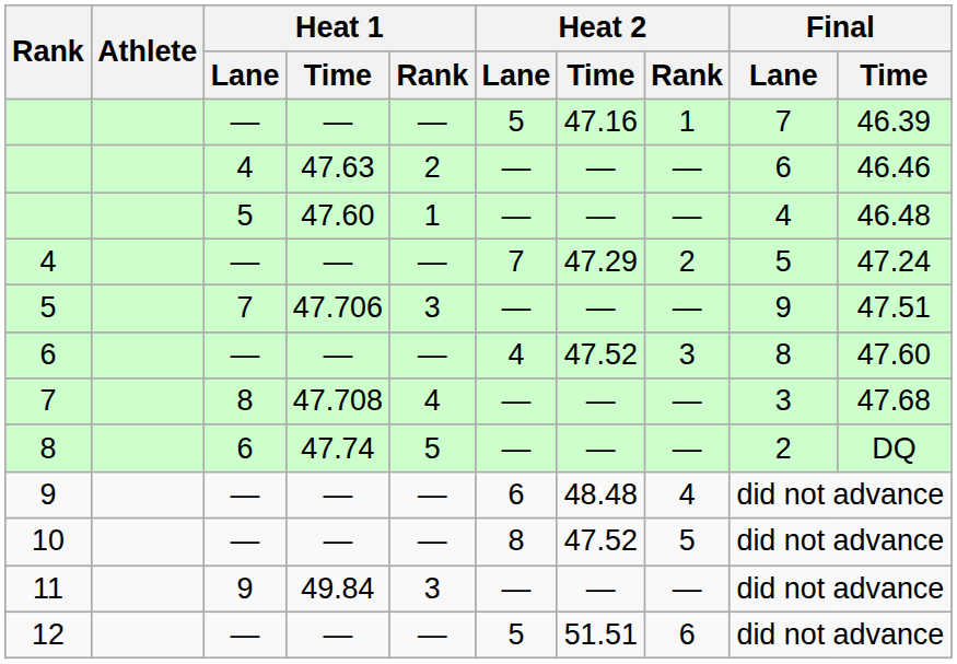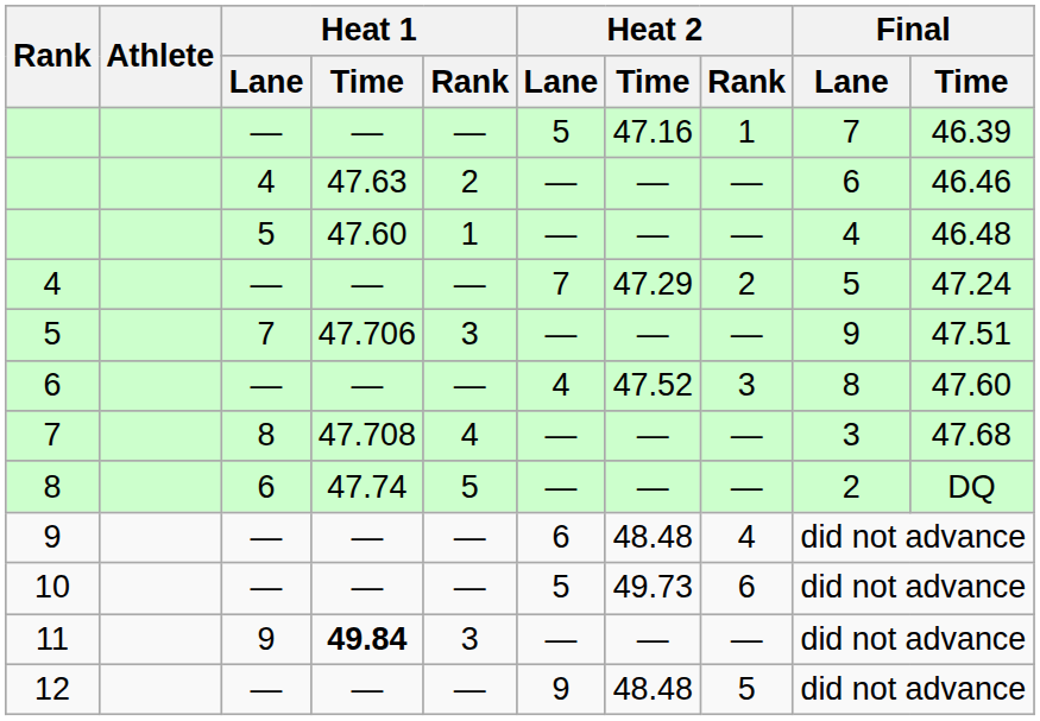 <table class="wikitable sortable"  style="text-align:center">
 <tr>
 <th rowspan="2" data-sort-type=number>Rank</th>
 <th rowspan="2">Athlete</th>
 <th colspan="3">Heat 1</th>
 <th colspan="3">Heat 2</th>
 <th colspan="2">Final</th>
 </tr>
 <tr>
 <th>Lane</th>
 <th>Time</th>
 <th>Rank</th>
 <th>Lane</th>
 <th>Time</th>
 <th>Rank</th>
 <th>Lane</th>
 <th>Time</th>
 </tr>
 <tr bgcolor=ccffcc>
 <td></td>
 <td align="left"></td>
 <td>—</td>
 <td>—</td>
 <td>—</td>
 <td>5</td>
 <td>47.16</td>
 <td>1</td>
 <td>7</td>
 <td>46.39</td>
 </tr>
 <tr bgcolor=ccffcc>
 <td></td>
 <td align="left"></td>
 <td>4</td>
 <td>47.63</td>
 <td>2</td>
 <td>—</td>
 <td>—</td>
 <td>—</td>
 <td>6</td>
 <td>46.46</td>
 </tr>
 <tr bgcolor=ccffcc>
 <td></td>
 <td align="left"></td>
 <td>5</td>
 <td>47.60</td>
 <td>1</td>
 <td>—</td>
 <td>—</td>
 <td>—</td>
 <td>4</td>
 <td>46.48</td>
 </tr>
 <tr bgcolor=ccffcc>
 <td>4</td>
 <td align="left"></td>
 <td>—</td>
 <td>—</td>
 <td>—</td>
 <td>7</td>
 <td>47.29</td>
 <td>2</td>
 <td>5</td>
 <td>47.24</td>
 </tr>
 <tr bgcolor=ccffcc>
 <td>5</td>
 <td align="left"></td>
 <td>7</td>
 <td>47.706</td>
 <td>3</td>
 <td>—</td>
 <td>—</td>
 <td>—</td>
 <td>9</td>
 <td>47.51</td>
 </tr>
 <tr bgcolor=ccffcc>
 <td>6</td>
 <td align="left"></td>
 <td>—</td>
 <td>—</td>
 <td>—</td>
 <td>4</td>
 <td>47.52</td>
 <td>3</td>
 <td>8</td>
 <td>47.60</td>
 </tr>
 <tr bgcolor=ccffcc>
 <td>7</td>
 <td align="left"></td>
 <td>8</td>
 <td>47.708</td>
 <td>4</td>
 <td>—</td>
 <td>—</td>
 <td>—</td>
 <td>3</td>
 <td>47.68</td>
 </tr>
 <tr bgcolor=ccffcc>
 <td>8</td>
 <td align="left"></td>
 <td>6</td>
 <td>47.74</td>
 <td>5</td>
 <td>—</td>
 <td>—</td>
 <td>—</td>
 <td>2</td>
 <td>DQ</td>
 </tr>
 <tr>
 <td>9</td>
 <td align="left"></td>
 <td>—</td>
 <td>—</td>
 <td>—</td>
 <td>6</td>
 <td>48.48</td>
 <td>4</td>
 <td colspan="2">did not advance</td>
 </tr>
 <tr>
 <td>10</td>
 <td align="left"></td>
 <td>—</td>
 <td>—</td>
 <td>—</td>
-<td>8</td>
-<td>47.52</td>
 <td>5</td>
+<td>49.73</td>
+<td>6</td>
 <td colspan="2">did not advance</td>
 </tr>
 <tr>
 <td>11</td>
 <td align="left"></td>
 <td>9</td>
-<td>49.84</td>
+<td><strong>49.84</strong></td>
 <td>3</td>
 <td>—</td>
 <td>—</td>
 <td>—</td>
 <td colspan="2">did not advance</td>
 </tr>
 <tr>
 <td>12</td>
 <td align="left"></td>
 <td>—</td>
 <td>—</td>
 <td>—</td>
+<td>9</td>
+<td>48.48</td>
 <td>5</td>
-<td>51.51</td>
-<td>6</td>
 <td colspan="2">did not advance</td>
 </tr>
 </table>
